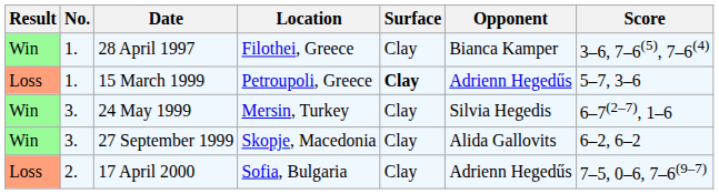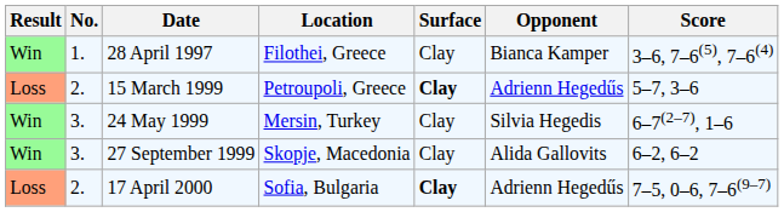 <table class="sortable wikitable" style=font-size:97%>
 <tr>
 <th>Result</th>
 <th>No.</th>
 <th>Date</th>
 <th>Location</th>
 <th>Surface</th>
 <th>Opponent</th>
 <th>Score</th>
 </tr>
 <tr style="background:#f0f8ff;">
 <td style="background:#98fb98;">Win</td>
 <td>1.</td>
 <td>28 April 1997</td>
 <td><a href='#'>Filothei</a>, Greece</td>
 <td>Clay</td>
 <td> Bianca Kamper</td>
 <td>3–6, 7–6<sup>(5)</sup>, 7–6<sup>(4)</sup></td>
 </tr>
 <tr style="background:#f0f8ff;">
 <td style="background:#ffa07a;">Loss</td>
-<td>1.</td>
+<td>2.</td>
 <td>15 March 1999</td>
 <td><a href='#'>Petroupoli</a>, Greece</td>
 <td><strong>Clay</strong></td>
 <td> <a href='#'>Adrienn Hegedűs</a></td>
 <td>5–7, 3–6</td>
 </tr>
 <tr style="background:#f0f8ff;">
 <td style="background:#98fb98;">Win</td>
 <td>3.</td>
 <td>24 May 1999</td>
 <td><a href='#'>Mersin</a>, Turkey</td>
 <td>Clay</td>
 <td> Silvia Hegedis</td>
 <td>6–7<sup>(2–7)</sup>, 1–6</td>
 </tr>
 <tr style="background:#f0f8ff;">
 <td style="background:#98fb98;">Win</td>
 <td>3.</td>
 <td>27 September 1999</td>
 <td><a href='#'>Skopje</a>, Macedonia</td>
 <td>Clay</td>
 <td> Alida Gallovits</td>
 <td>6–2, 6–2</td>
 </tr>
 <tr style="background:#f0f8ff;">
 <td style="background:#ffa07a;">Loss</td>
 <td>2.</td>
 <td>17 April 2000</td>
 <td><a href='#'>Sofia</a>, Bulgaria</td>
-<td>Clay</td>
+<td><strong>Clay</strong></td>
 <td> Adrienn Hegedűs</td>
 <td>7–5, 0–6, 7–6<sup>(9–7)</sup></td>
 </tr>
 </table>
